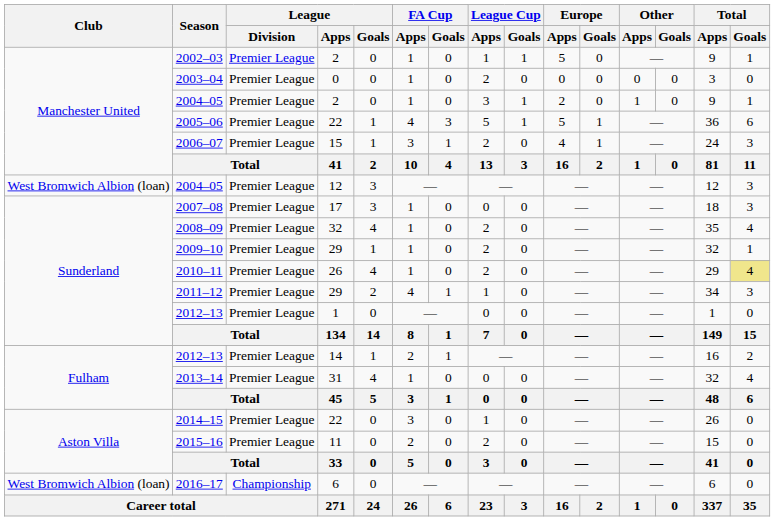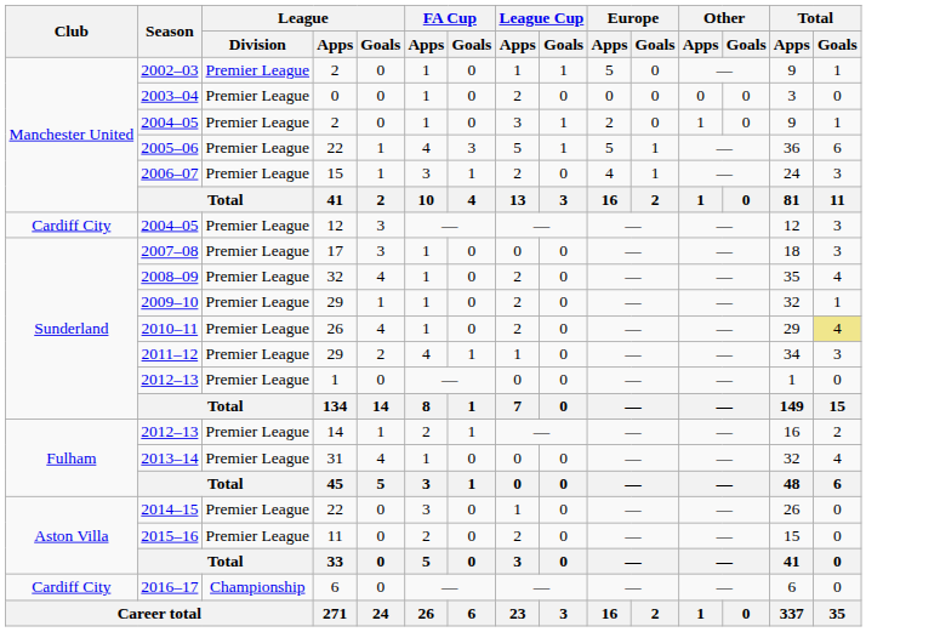 <table class=wikitable style="text-align: center;">
 <tr>
 <th rowspan="2">Club</th>
 <th rowspan="2">Season</th>
 <th colspan="3">League</th>
 <th colspan="2"><a href='#'>FA Cup</a></th>
 <th colspan="2"><a href='#'>League Cup</a></th>
 <th colspan="2">Europe</th>
 <th colspan="2">Other</th>
 <th colspan="2">Total</th>
 </tr>
 <tr>
 <th>Division</th>
 <th>Apps</th>
 <th>Goals</th>
 <th>Apps</th>
 <th>Goals</th>
 <th>Apps</th>
 <th>Goals</th>
 <th>Apps</th>
 <th>Goals</th>
 <th>Apps</th>
 <th>Goals</th>
 <th>Apps</th>
 <th>Goals</th>
 </tr>
 <tr>
 <td rowspan="6"><a href='#'>Manchester United</a></td>
 <td><a href='#'>2002–03</a></td>
 <td><a href='#'>Premier League</a></td>
 <td>2</td>
 <td>0</td>
 <td>1</td>
 <td>0</td>
 <td>1</td>
 <td>1</td>
 <td>5</td>
 <td>0</td>
 <td colspan="2">—</td>
 <td>9</td>
 <td>1</td>
 </tr>
 <tr>
 <td><a href='#'>2003–04</a></td>
 <td>Premier League</td>
 <td>0</td>
 <td>0</td>
 <td>1</td>
 <td>0</td>
 <td>2</td>
 <td>0</td>
 <td>0</td>
 <td>0</td>
 <td>0</td>
 <td>0</td>
 <td>3</td>
 <td>0</td>
 </tr>
 <tr>
 <td><a href='#'>2004–05</a></td>
 <td>Premier League</td>
 <td>2</td>
 <td>0</td>
 <td>1</td>
 <td>0</td>
 <td>3</td>
 <td>1</td>
 <td>2</td>
 <td>0</td>
 <td>1</td>
 <td>0</td>
 <td>9</td>
 <td>1</td>
 </tr>
 <tr>
 <td><a href='#'>2005–06</a></td>
 <td>Premier League</td>
 <td>22</td>
 <td>1</td>
 <td>4</td>
 <td>3</td>
 <td>5</td>
 <td>1</td>
 <td>5</td>
 <td>1</td>
 <td colspan="2">—</td>
 <td>36</td>
 <td>6</td>
 </tr>
 <tr>
 <td><a href='#'>2006–07</a></td>
 <td>Premier League</td>
 <td>15</td>
 <td>1</td>
 <td>3</td>
 <td>1</td>
 <td>2</td>
 <td>0</td>
 <td>4</td>
 <td>1</td>
 <td colspan="2">—</td>
 <td>24</td>
 <td>3</td>
 </tr>
 <tr>
 <th colspan="2">Total</th>
 <th>41</th>
 <th>2</th>
 <th>10</th>
 <th>4</th>
 <th>13</th>
 <th>3</th>
 <th>16</th>
 <th>2</th>
 <th>1</th>
 <th>0</th>
 <th>81</th>
 <th>11</th>
 </tr>
 <tr>
-<td><a href='#'>West Bromwich Albion</a> (loan)</td>
+<td><a href='#'>Cardiff City</a></td>
 <td><a href='#'>2004–05</a></td>
 <td>Premier League</td>
 <td>12</td>
 <td>3</td>
 <td colspan="2">—</td>
 <td colspan="2">—</td>
 <td colspan="2">—</td>
 <td colspan="2">—</td>
 <td>12</td>
 <td>3</td>
 </tr>
 <tr>
 <td rowspan="7"><a href='#'>Sunderland</a></td>
 <td><a href='#'>2007–08</a></td>
 <td>Premier League</td>
 <td>17</td>
 <td>3</td>
 <td>1</td>
 <td>0</td>
 <td>0</td>
 <td>0</td>
 <td colspan="2">—</td>
 <td colspan="2">—</td>
 <td>18</td>
 <td>3</td>
 </tr>
 <tr>
 <td><a href='#'>2008–09</a></td>
 <td>Premier League</td>
 <td>32</td>
 <td>4</td>
 <td>1</td>
 <td>0</td>
 <td>2</td>
 <td>0</td>
 <td colspan="2">—</td>
 <td colspan="2">—</td>
 <td>35</td>
 <td>4</td>
 </tr>
 <tr>
 <td><a href='#'>2009–10</a></td>
 <td>Premier League</td>
 <td>29</td>
 <td>1</td>
 <td>1</td>
 <td>0</td>
 <td>2</td>
 <td>0</td>
 <td colspan="2">—</td>
 <td colspan="2">—</td>
 <td>32</td>
 <td>1</td>
 </tr>
 <tr>
 <td><a href='#'>2010–11</a></td>
 <td>Premier League</td>
 <td>26</td>
 <td>4</td>
 <td>1</td>
 <td>0</td>
 <td>2</td>
 <td>0</td>
 <td colspan="2">—</td>
 <td colspan="2">—</td>
 <td>29</td>
 <td style="background: khaki;">4</td>
 </tr>
 <tr>
 <td><a href='#'>2011–12</a></td>
 <td>Premier League</td>
 <td>29</td>
 <td>2</td>
 <td>4</td>
 <td>1</td>
 <td>1</td>
 <td>0</td>
 <td colspan="2">—</td>
 <td colspan="2">—</td>
 <td>34</td>
 <td>3</td>
 </tr>
 <tr>
 <td><a href='#'>2012–13</a></td>
 <td>Premier League</td>
 <td>1</td>
 <td>0</td>
 <td colspan="2">—</td>
 <td>0</td>
 <td>0</td>
 <td colspan="2">—</td>
 <td colspan="2">—</td>
 <td>1</td>
 <td>0</td>
 </tr>
 <tr>
 <th colspan="2">Total</th>
 <th>134</th>
 <th>14</th>
 <th>8</th>
 <th>1</th>
 <th>7</th>
 <th>0</th>
 <th colspan="2">—</th>
 <th colspan="2">—</th>
 <th>149</th>
 <th>15</th>
 </tr>
 <tr>
 <td rowspan="3"><a href='#'>Fulham</a></td>
 <td><a href='#'>2012–13</a></td>
 <td>Premier League</td>
 <td>14</td>
 <td>1</td>
 <td>2</td>
 <td>1</td>
 <td colspan="2">—</td>
 <td colspan="2">—</td>
 <td colspan="2">—</td>
 <td>16</td>
 <td>2</td>
 </tr>
 <tr>
 <td><a href='#'>2013–14</a></td>
 <td>Premier League</td>
 <td>31</td>
 <td>4</td>
 <td>1</td>
 <td>0</td>
 <td>0</td>
 <td>0</td>
 <td colspan="2">—</td>
 <td colspan="2">—</td>
 <td>32</td>
 <td>4</td>
 </tr>
 <tr>
 <th colspan="2">Total</th>
 <th>45</th>
 <th>5</th>
 <th>3</th>
 <th>1</th>
 <th>0</th>
 <th>0</th>
 <th colspan="2">—</th>
 <th colspan="2">—</th>
 <th>48</th>
 <th>6</th>
 </tr>
 <tr>
 <td rowspan="3"><a href='#'>Aston Villa</a></td>
 <td><a href='#'>2014–15</a></td>
 <td>Premier League</td>
 <td>22</td>
 <td>0</td>
 <td>3</td>
 <td>0</td>
 <td>1</td>
 <td>0</td>
 <td colspan="2">—</td>
 <td colspan="2">—</td>
 <td>26</td>
 <td>0</td>
 </tr>
 <tr>
 <td><a href='#'>2015–16</a></td>
 <td>Premier League</td>
 <td>11</td>
 <td>0</td>
 <td>2</td>
 <td>0</td>
 <td>2</td>
 <td>0</td>
 <td colspan="2">—</td>
 <td colspan="2">—</td>
 <td>15</td>
 <td>0</td>
 </tr>
 <tr>
 <th colspan="2">Total</th>
 <th>33</th>
 <th>0</th>
 <th>5</th>
 <th>0</th>
 <th>3</th>
 <th>0</th>
 <th colspan="2">—</th>
 <th colspan="2">—</th>
 <th>41</th>
 <th>0</th>
 </tr>
 <tr>
-<td><a href='#'>West Bromwich Albion</a> (loan)</td>
+<td><a href='#'>Cardiff City</a></td>
 <td><a href='#'>2016–17</a></td>
 <td><a href='#'>Championship</a></td>
 <td>6</td>
 <td>0</td>
 <td colspan="2">—</td>
 <td colspan="2">—</td>
 <td colspan="2">—</td>
 <td colspan="2">—</td>
 <td>6</td>
 <td>0</td>
 </tr>
 <tr>
 <th colspan="3">Career total</th>
 <th>271</th>
 <th>24</th>
 <th>26</th>
 <th>6</th>
 <th>23</th>
 <th>3</th>
 <th>16</th>
 <th>2</th>
 <th>1</th>
 <th>0</th>
 <th>337</th>
 <th>35</th>
 </tr>
 </table>
